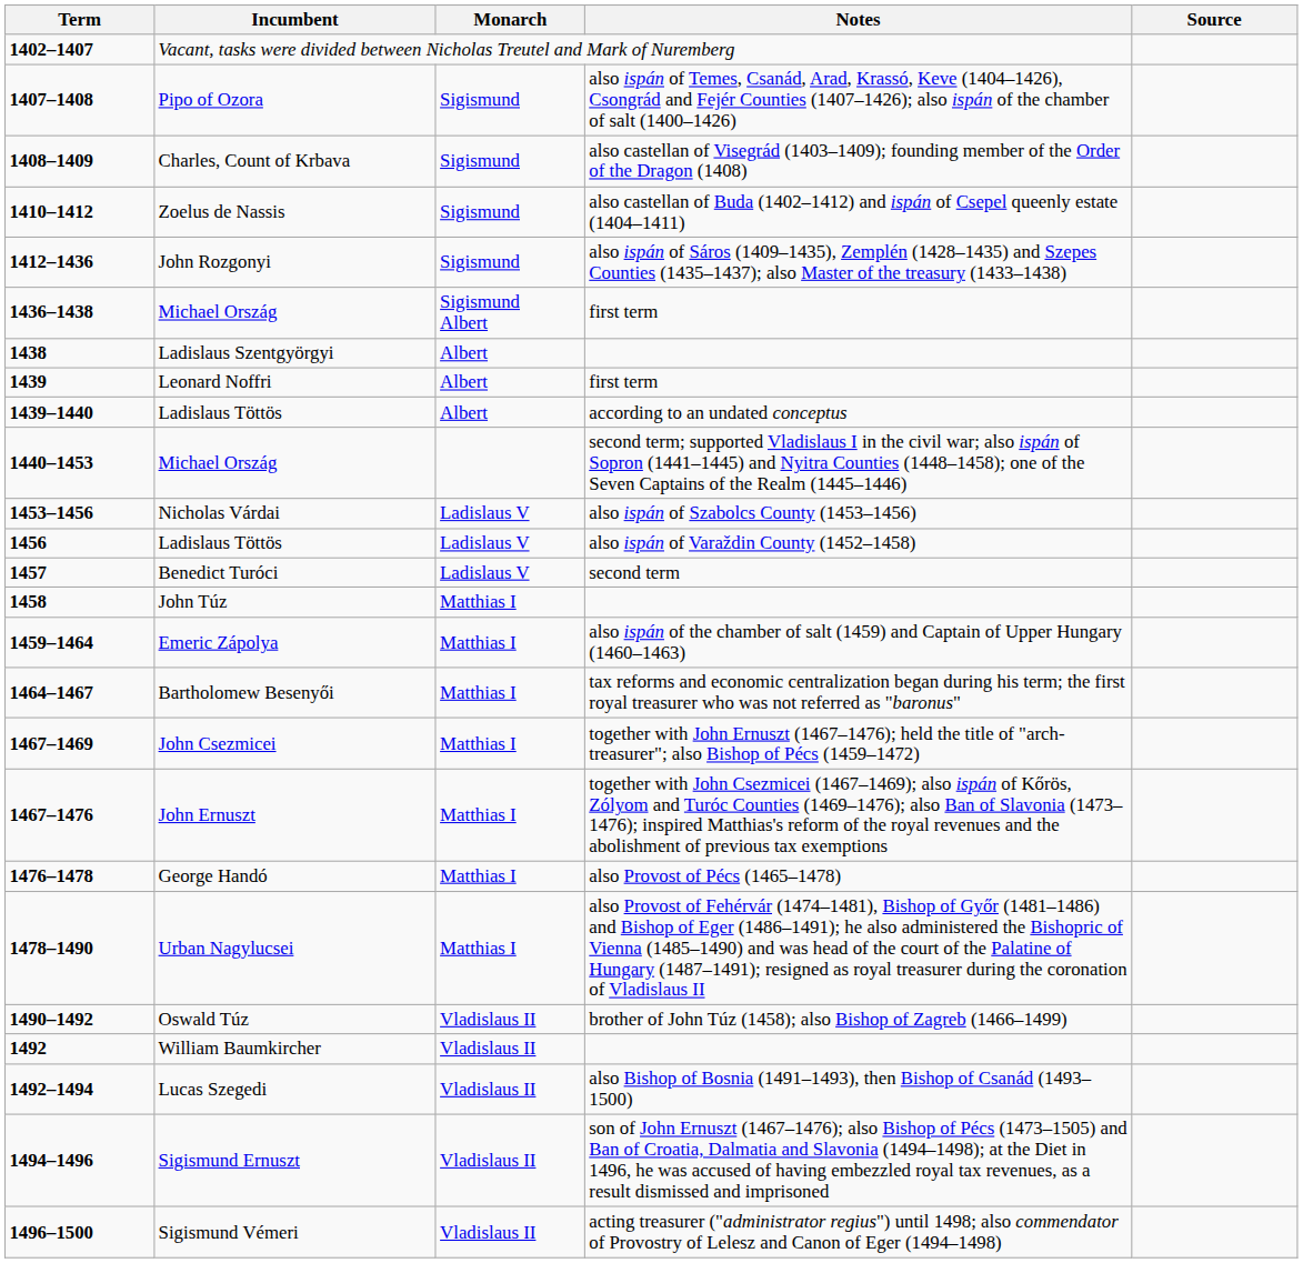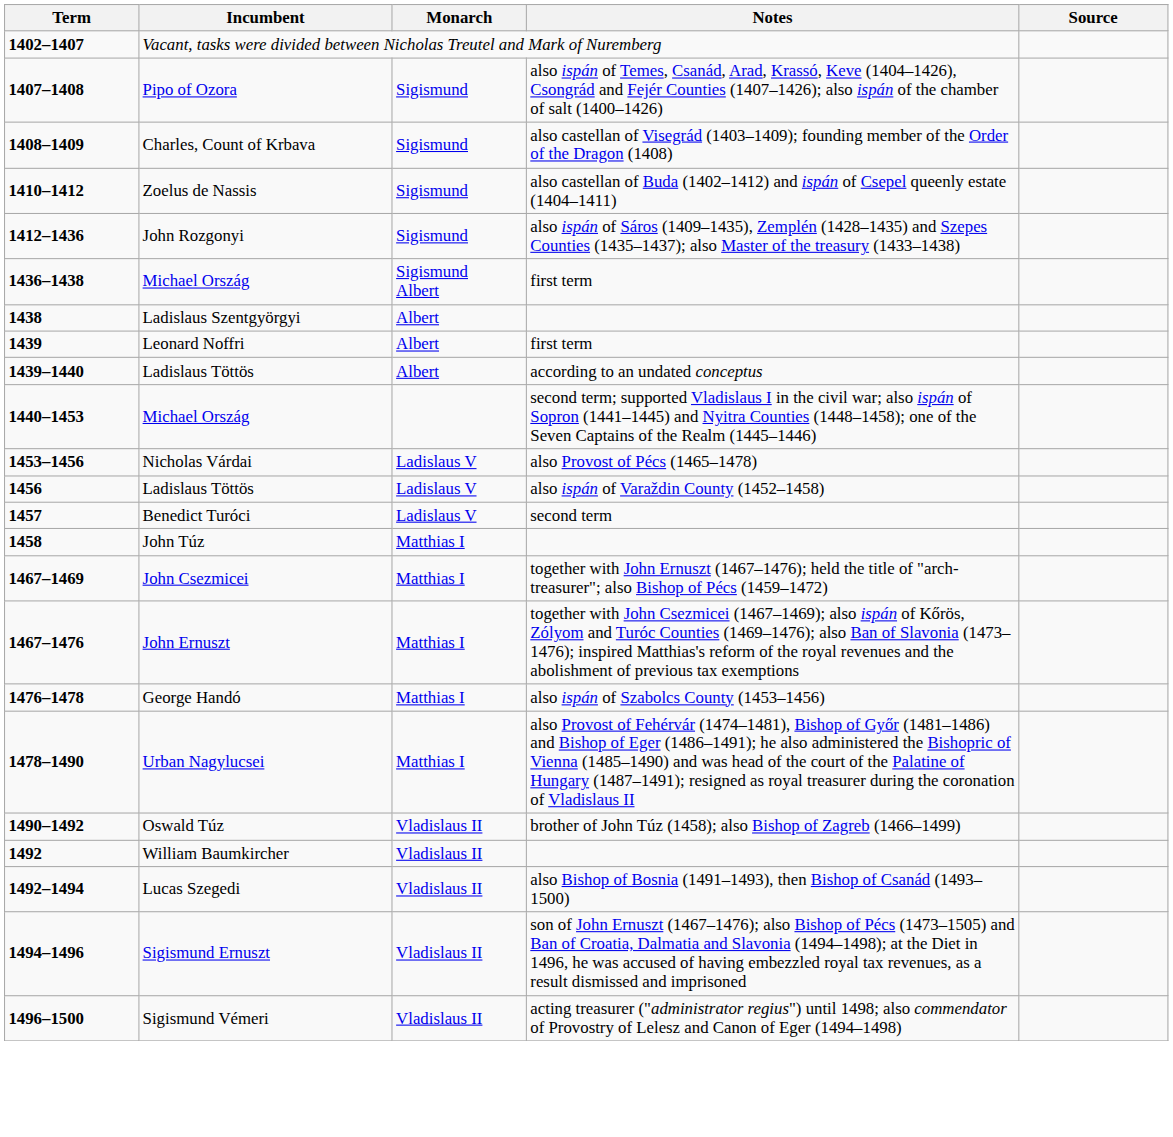 <table class="wikitable" style="width: 70%">
 <tr>
 <th scope="col" width="9%">Term</th>
 <th scope="col" width="17%">Incumbent</th>
 <th scope="col" width="9%">Monarch</th>
 <th scope="col" width="33%">Notes</th>
 <th scope="col" width="10%">Source</th>
 </tr>
 <tr>
 <td><strong>1402–1407</strong></td>
 <td colspan="3"><em>Vacant, tasks were divided between Nicholas Treutel and Mark of Nuremberg</em></td>
 <td></td>
 </tr>
 <tr>
 <td><strong>1407–1408</strong></td>
 <td><a href='#'>Pipo of Ozora</a></td>
 <td><a href='#'>Sigismund</a></td>
 <td>also <em><a href='#'>ispán</a></em> of <a href='#'>Temes</a>, <a href='#'>Csanád</a>, <a href='#'>Arad</a>, <a href='#'>Krassó</a>, <a href='#'>Keve</a> (1404–1426), <a href='#'>Csongrád</a> and <a href='#'>Fejér Counties</a> (1407–1426); also <em><a href='#'>ispán</a></em> of the chamber of salt (1400–1426)</td>
 <td></td>
 </tr>
 <tr>
 <td><strong>1408–1409</strong></td>
 <td>Charles, Count of Krbava</td>
 <td><a href='#'>Sigismund</a></td>
 <td>also castellan of <a href='#'>Visegrád</a> (1403–1409); founding member of the <a href='#'>Order of the Dragon</a> (1408)</td>
 <td></td>
 </tr>
 <tr>
 <td><strong>1410–1412</strong></td>
 <td>Zoelus de Nassis</td>
 <td><a href='#'>Sigismund</a></td>
 <td>also castellan of <a href='#'>Buda</a> (1402–1412) and <em><a href='#'>ispán</a></em> of <a href='#'>Csepel</a> queenly estate (1404–1411)</td>
 <td></td>
 </tr>
 <tr>
 <td><strong>1412–1436</strong></td>
 <td>John Rozgonyi</td>
 <td><a href='#'>Sigismund</a></td>
 <td>also <em><a href='#'>ispán</a></em> of <a href='#'>Sáros</a> (1409–1435), <a href='#'>Zemplén</a> (1428–1435) and <a href='#'>Szepes Counties</a> (1435–1437); also <a href='#'>Master of the treasury</a> (1433–1438)</td>
 <td></td>
 </tr>
 <tr>
 <td><strong>1436–1438</strong></td>
 <td><a href='#'>Michael Ország</a></td>
 <td><a href='#'>Sigismund</a><br><a href='#'>Albert</a></td>
 <td>first term</td>
 <td></td>
 </tr>
 <tr>
 <td><strong>1438</strong></td>
 <td>Ladislaus Szentgyörgyi</td>
 <td><a href='#'>Albert</a></td>
 <td></td>
 <td></td>
 </tr>
 <tr>
 <td><strong>1439</strong></td>
 <td>Leonard Noffri</td>
 <td><a href='#'>Albert</a></td>
 <td>first term</td>
 <td></td>
 </tr>
 <tr>
 <td><strong>1439–1440</strong></td>
 <td>Ladislaus Töttös</td>
 <td><a href='#'>Albert</a></td>
 <td>according to an undated <em>conceptus</em></td>
 <td></td>
 </tr>
 <tr>
 <td><strong>1440–1453</strong></td>
 <td><a href='#'>Michael Ország</a></td>
 <td></td>
 <td>second term; supported <a href='#'>Vladislaus I</a> in the civil war; also <em><a href='#'>ispán</a></em> of <a href='#'>Sopron</a> (1441–1445) and <a href='#'>Nyitra Counties</a> (1448–1458); one of the Seven Captains of the Realm (1445–1446)</td>
 <td></td>
 </tr>
 <tr>
 <td><strong>1453–1456</strong></td>
 <td>Nicholas Várdai</td>
 <td><a href='#'>Ladislaus V</a></td>
-<td>also <em><a href='#'>ispán</a></em> of <a href='#'>Szabolcs County</a> (1453–1456)</td>
+<td>also <a href='#'>Provost of Pécs</a> (1465–1478)</td>
 <td></td>
 </tr>
 <tr>
 <td><strong>1456</strong></td>
 <td>Ladislaus Töttös</td>
 <td><a href='#'>Ladislaus V</a></td>
 <td>also <em><a href='#'>ispán</a></em> of <a href='#'>Varaždin County</a> (1452–1458)</td>
 <td></td>
 </tr>
 <tr>
 <td><strong>1457</strong></td>
 <td>Benedict Turóci</td>
 <td><a href='#'>Ladislaus V</a></td>
 <td>second term</td>
 <td></td>
 </tr>
 <tr>
 <td><strong>1458</strong></td>
 <td>John Túz</td>
 <td><a href='#'>Matthias I</a></td>
 <td></td>
 <td></td>
 </tr>
 <tr>
-<td><strong>1459–1464</strong></td>
-<td><a href='#'>Emeric Zápolya</a></td>
-<td><a href='#'>Matthias I</a></td>
-<td>also <em><a href='#'>ispán</a></em> of the chamber of salt (1459) and Captain of Upper Hungary (1460–1463)</td>
-<td></td>
-</tr>
-<tr>
-<td><strong>1464–1467</strong></td>
-<td>Bartholomew Besenyői</td>
-<td><a href='#'>Matthias I</a></td>
-<td>tax reforms and economic centralization began during his term; the first royal treasurer who was not referred as "<em>baronus</em>"</td>
-<td></td>
-</tr>
-<tr>
 <td><strong>1467–1469</strong></td>
 <td><a href='#'>John Csezmicei</a></td>
 <td><a href='#'>Matthias I</a></td>
 <td>together with <a href='#'>John Ernuszt</a> (1467–1476); held the title of "arch-treasurer"; also <a href='#'>Bishop of Pécs</a> (1459–1472)</td>
 <td></td>
 </tr>
 <tr>
 <td><strong>1467–1476</strong></td>
 <td><a href='#'>John Ernuszt</a></td>
 <td><a href='#'>Matthias I</a></td>
 <td>together with <a href='#'>John Csezmicei</a> (1467–1469); also <em><a href='#'>ispán</a></em> of Kőrös, <a href='#'>Zólyom</a> and <a href='#'>Turóc Counties</a> (1469–1476); also <a href='#'>Ban of Slavonia</a> (1473–1476); inspired  Matthias's reform of the royal revenues and the abolishment of previous tax exemptions</td>
 <td></td>
 </tr>
 <tr>
 <td><strong>1476–1478</strong></td>
 <td>George Handó</td>
 <td><a href='#'>Matthias I</a></td>
-<td>also <a href='#'>Provost of Pécs</a> (1465–1478)</td>
+<td>also <em><a href='#'>ispán</a></em> of <a href='#'>Szabolcs County</a> (1453–1456)</td>
 <td></td>
 </tr>
 <tr>
 <td><strong>1478–1490</strong></td>
 <td><a href='#'>Urban Nagylucsei</a></td>
 <td><a href='#'>Matthias I</a></td>
 <td>also <a href='#'>Provost of Fehérvár</a> (1474–1481), <a href='#'>Bishop of Győr</a> (1481–1486) and <a href='#'>Bishop of Eger</a> (1486–1491); he also administered the <a href='#'>Bishopric of Vienna</a> (1485–1490) and was head of the court of the <a href='#'>Palatine of Hungary</a> (1487–1491); resigned as royal treasurer during the coronation of <a href='#'>Vladislaus II</a></td>
 <td></td>
 </tr>
 <tr>
 <td><strong>1490–1492</strong></td>
 <td>Oswald Túz</td>
 <td><a href='#'>Vladislaus II</a></td>
 <td>brother of John Túz (1458); also <a href='#'>Bishop of Zagreb</a> (1466–1499)</td>
 <td></td>
 </tr>
 <tr>
 <td><strong>1492</strong></td>
 <td>William Baumkircher</td>
 <td><a href='#'>Vladislaus II</a></td>
 <td></td>
 <td></td>
 </tr>
 <tr>
 <td><strong>1492–1494</strong></td>
 <td>Lucas Szegedi</td>
 <td><a href='#'>Vladislaus II</a></td>
 <td>also <a href='#'>Bishop of Bosnia</a> (1491–1493), then <a href='#'>Bishop of Csanád</a> (1493–1500)</td>
 <td></td>
 </tr>
 <tr>
 <td><strong>1494–1496</strong></td>
 <td><a href='#'>Sigismund Ernuszt</a></td>
 <td><a href='#'>Vladislaus II</a></td>
 <td>son of <a href='#'>John Ernuszt</a> (1467–1476); also <a href='#'>Bishop of Pécs</a> (1473–1505) and <a href='#'>Ban of Croatia, Dalmatia and Slavonia</a> (1494–1498); at the Diet in 1496, he was accused of having embezzled royal tax revenues, as a result dismissed and imprisoned</td>
 <td></td>
 </tr>
 <tr>
 <td><strong>1496–1500</strong></td>
 <td>Sigismund Vémeri</td>
 <td><a href='#'>Vladislaus II</a></td>
 <td>acting treasurer ("<em>administrator regius</em>") until 1498; also <em>commendator</em> of Provostry of Lelesz and Canon of Eger (1494–1498)</td>
 <td></td>
 </tr>
 </table>
